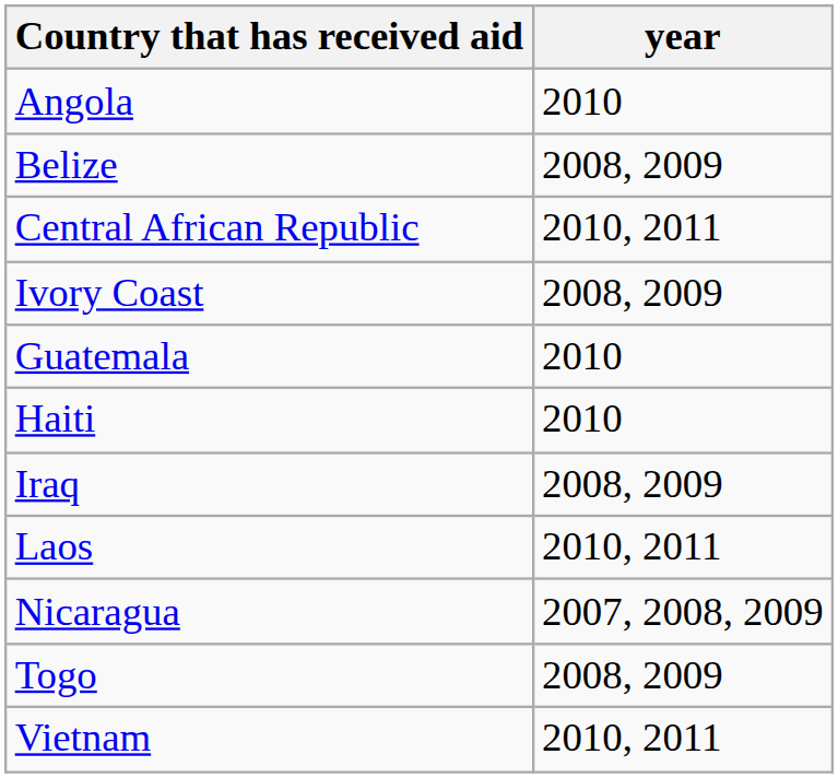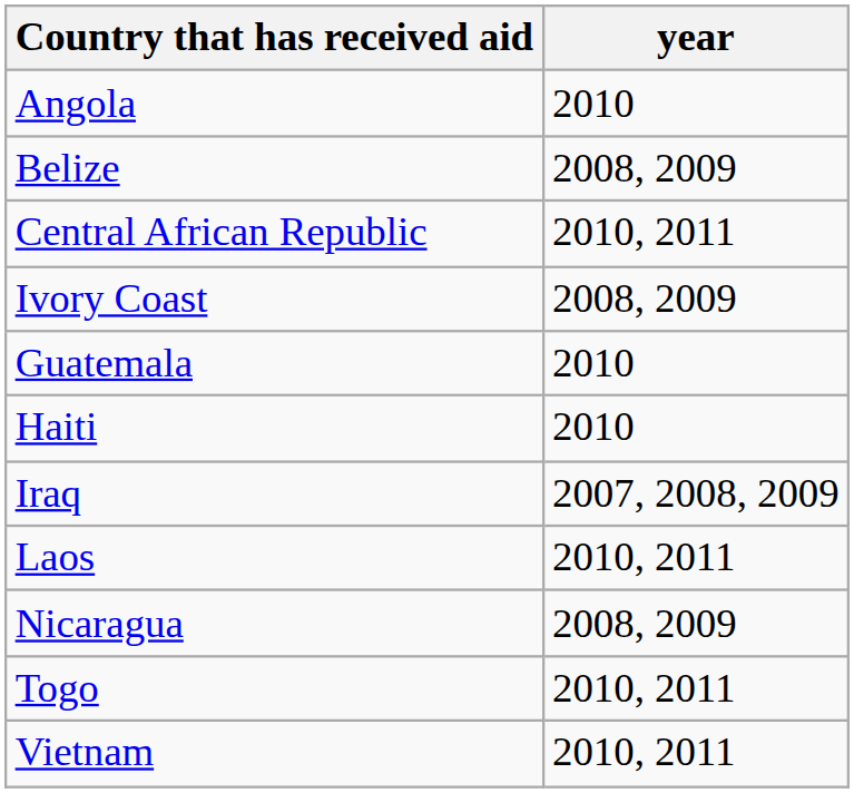 <table class="wikitable">
 <tr>
 <th>Country that has received aid</th>
 <th>year</th>
 </tr>
 <tr>
 <td><a href='#'>Angola</a></td>
 <td>2010</td>
 </tr>
 <tr>
 <td><a href='#'>Belize</a></td>
 <td>2008, 2009</td>
 </tr>
 <tr>
 <td><a href='#'>Central African Republic</a></td>
 <td>2010, 2011</td>
 </tr>
 <tr>
 <td><a href='#'>Ivory Coast</a></td>
 <td>2008, 2009</td>
 </tr>
 <tr>
 <td><a href='#'>Guatemala</a></td>
 <td>2010</td>
 </tr>
 <tr>
 <td><a href='#'>Haiti</a></td>
 <td>2010</td>
 </tr>
 <tr>
 <td><a href='#'>Iraq</a></td>
-<td>2008, 2009</td>
+<td>2007, 2008, 2009</td>
 </tr>
 <tr>
 <td><a href='#'>Laos</a></td>
 <td>2010, 2011</td>
 </tr>
 <tr>
 <td><a href='#'>Nicaragua</a></td>
-<td>2007, 2008, 2009</td>
+<td>2008, 2009</td>
 </tr>
 <tr>
 <td><a href='#'>Togo</a></td>
-<td>2008, 2009</td>
+<td>2010, 2011</td>
 </tr>
 <tr>
 <td><a href='#'>Vietnam</a></td>
 <td>2010, 2011</td>
 </tr>
 </table>
